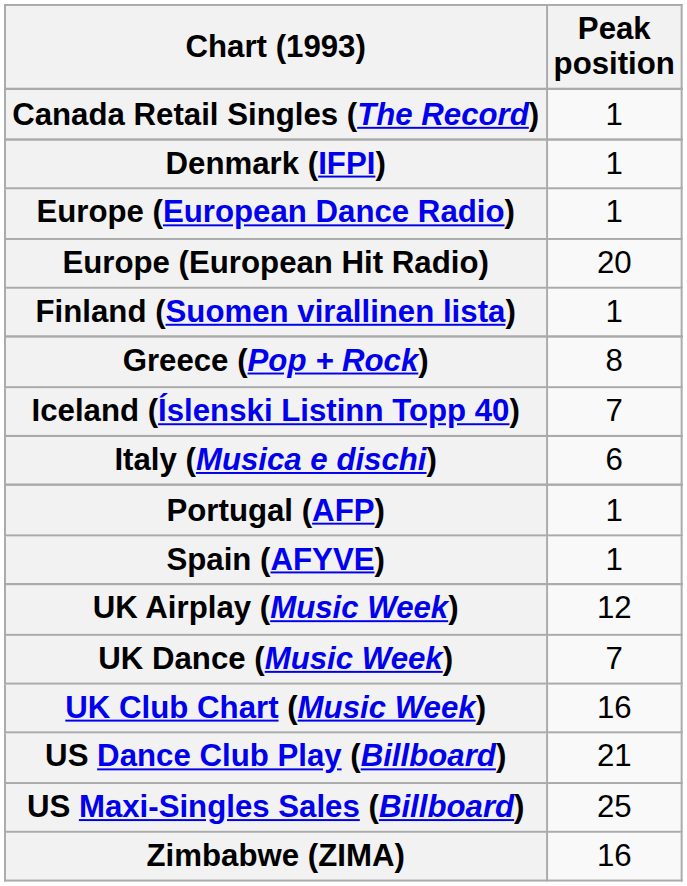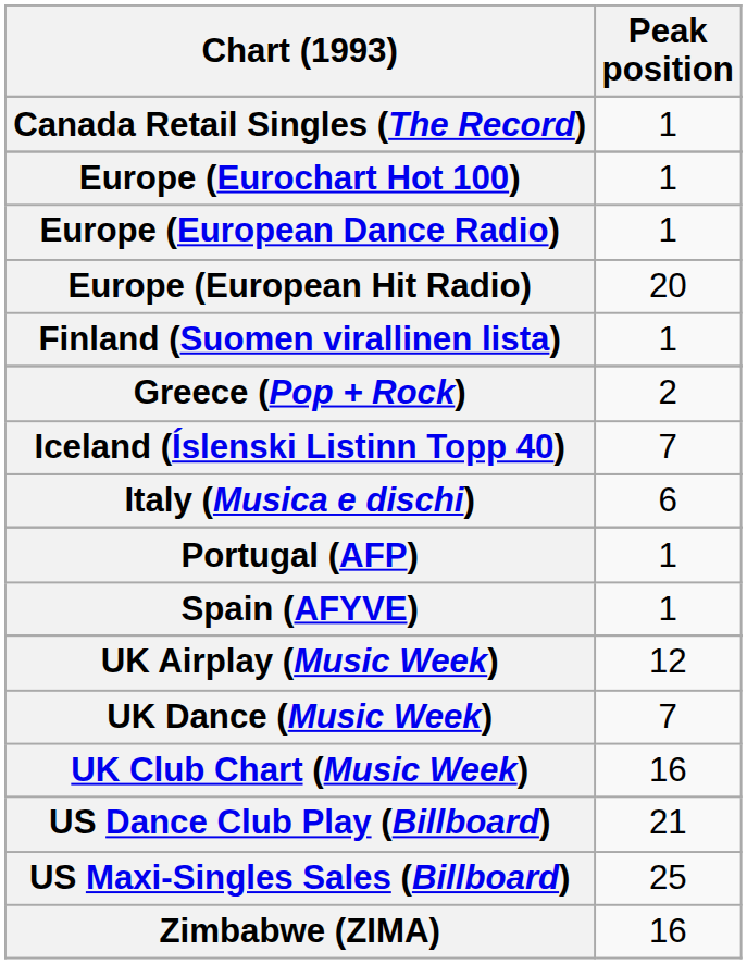 <table class="wikitable sortable plainrowheaders" style="text-align:center">
 <tr>
 <th>Chart (1993)</th>
 <th>Peak<br>position</th>
 </tr>
 <tr>
 </tr>
 <tr>
 </tr>
 <tr>
 </tr>
 <tr>
 <th scope="row">Canada Retail Singles (<em><a href='#'>The Record</a></em>)</th>
 <td>1</td>
 </tr>
 <tr>
 </tr>
 <tr>
-<th scope="row">Denmark (<a href='#'>IFPI</a>)</th>
+<th scope="row">Europe (<a href='#'>Eurochart Hot 100</a>)</th>
 <td>1</td>
 </tr>
 <tr>
 <th scope="row">Europe (<a href='#'>European Dance Radio</a>)</th>
 <td>1</td>
 </tr>
 <tr>
 <th scope="row">Europe (European Hit Radio)</th>
 <td>20</td>
 </tr>
 <tr>
 <th scope="row">Finland (<a href='#'>Suomen virallinen lista</a>)</th>
 <td>1</td>
 </tr>
 <tr>
 </tr>
 <tr>
 </tr>
 <tr>
 <th scope="row">Greece (<em><a href='#'>Pop + Rock</a></em>)</th>
-<td>8</td>
+<td>2</td>
 </tr>
 <tr>
 <th scope="row">Iceland (<a href='#'>Íslenski Listinn Topp 40</a>)</th>
 <td>7</td>
 </tr>
 <tr>
 </tr>
 <tr>
 <th scope="row">Italy (<em><a href='#'>Musica e dischi</a></em>)</th>
 <td>6</td>
 </tr>
 <tr>
 </tr>
 <tr>
 </tr>
 <tr>
 </tr>
 <tr>
 </tr>
 <tr>
 <th scope="row">Portugal (<a href='#'>AFP</a>)</th>
 <td>1</td>
 </tr>
 <tr>
 <th scope="row">Spain (<a href='#'>AFYVE</a>)</th>
 <td>1</td>
 </tr>
 <tr>
 </tr>
 <tr>
 </tr>
 <tr>
 </tr>
 <tr>
 <th scope="row">UK Airplay (<em><a href='#'>Music Week</a></em>)</th>
 <td>12</td>
 </tr>
 <tr>
 <th scope="row">UK Dance (<em><a href='#'>Music Week</a></em>)</th>
 <td>7</td>
 </tr>
 <tr>
 <th scope="row"><a href='#'>UK Club Chart</a> (<em><a href='#'>Music Week</a></em>)</th>
 <td>16</td>
 </tr>
 <tr>
 <th scope="row">US <a href='#'> Dance Club Play</a> (<em><a href='#'>Billboard</a></em>)</th>
 <td>21</td>
 </tr>
 <tr>
 <th scope="row">US <a href='#'>Maxi-Singles Sales</a> (<em><a href='#'>Billboard</a></em>)</th>
 <td>25</td>
 </tr>
 <tr>
 <th scope="row">Zimbabwe (ZIMA)</th>
 <td>16</td>
 </tr>
 </table>
